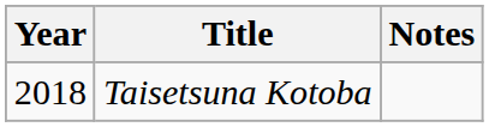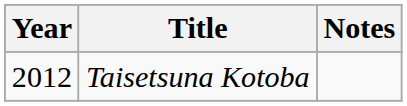 <table class="wikitable">
 <tr>
 <th>Year</th>
 <th>Title</th>
 <th>Notes</th>
 </tr>
 <tr>
-<td>2018</td>
+<td>2012</td>
 <td><em>Taisetsuna Kotoba</em></td>
 <td></td>
 </tr>
 </table>
